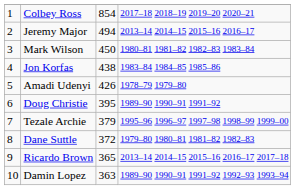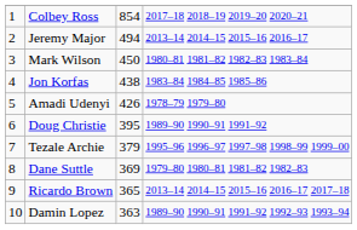 <table class="wikitable">
 <tr>
 </tr>
 <tr>
 <td>1</td>
 <td><a href='#'>Colbey Ross</a></td>
 <td>854</td>
 <td style="font-size:80%;"><a href='#'>2017–18</a> <a href='#'>2018–19</a> <a href='#'>2019–20</a> <a href='#'>2020–21</a></td>
 </tr>
 <tr>
 <td>2</td>
 <td>Jeremy Major</td>
 <td>494</td>
 <td style="font-size:80%;"><a href='#'>2013–14</a> <a href='#'>2014–15</a> <a href='#'>2015–16</a> <a href='#'>2016–17</a></td>
 </tr>
 <tr>
 <td>3</td>
 <td>Mark Wilson</td>
 <td>450</td>
 <td style="font-size:80%;"><a href='#'>1980–81</a> <a href='#'>1981–82</a> <a href='#'>1982–83</a> <a href='#'>1983–84</a></td>
 </tr>
 <tr>
 <td>4</td>
 <td><a href='#'>Jon Korfas</a></td>
 <td>438</td>
 <td style="font-size:80%;"><a href='#'>1983–84</a> <a href='#'>1984–85</a> <a href='#'>1985–86</a></td>
 </tr>
 <tr>
 <td>5</td>
 <td>Amadi Udenyi</td>
 <td>426</td>
 <td style="font-size:80%;"><a href='#'>1978–79</a> <a href='#'>1979–80</a></td>
 </tr>
 <tr>
 <td>6</td>
 <td><a href='#'>Doug Christie</a></td>
 <td>395</td>
 <td style="font-size:80%;"><a href='#'>1989–90</a> <a href='#'>1990–91</a> <a href='#'>1991–92</a></td>
 </tr>
 <tr>
 <td>7</td>
 <td>Tezale Archie</td>
 <td>379</td>
 <td style="font-size:80%;"><a href='#'>1995–96</a> <a href='#'>1996–97</a> <a href='#'>1997–98</a> <a href='#'>1998–99</a> <a href='#'>1999–00</a></td>
 </tr>
 <tr>
 <td>8</td>
 <td><a href='#'>Dane Suttle</a></td>
-<td>372</td>
+<td>369</td>
 <td style="font-size:80%;"><a href='#'>1979–80</a> <a href='#'>1980–81</a> <a href='#'>1981–82</a> <a href='#'>1982–83</a></td>
 </tr>
 <tr>
 <td>9</td>
 <td><a href='#'>Ricardo Brown</a></td>
 <td>365</td>
 <td style="font-size:80%;"><a href='#'>2013–14</a> <a href='#'>2014–15</a> <a href='#'>2015–16</a> <a href='#'>2016–17</a> <a href='#'>2017–18</a></td>
 </tr>
 <tr>
 <td>10</td>
 <td>Damin Lopez</td>
 <td>363</td>
 <td style="font-size:80%;"><a href='#'>1989–90</a> <a href='#'>1990–91</a> <a href='#'>1991–92</a> <a href='#'>1992–93</a> <a href='#'>1993–94</a></td>
 </tr>
 </table>
